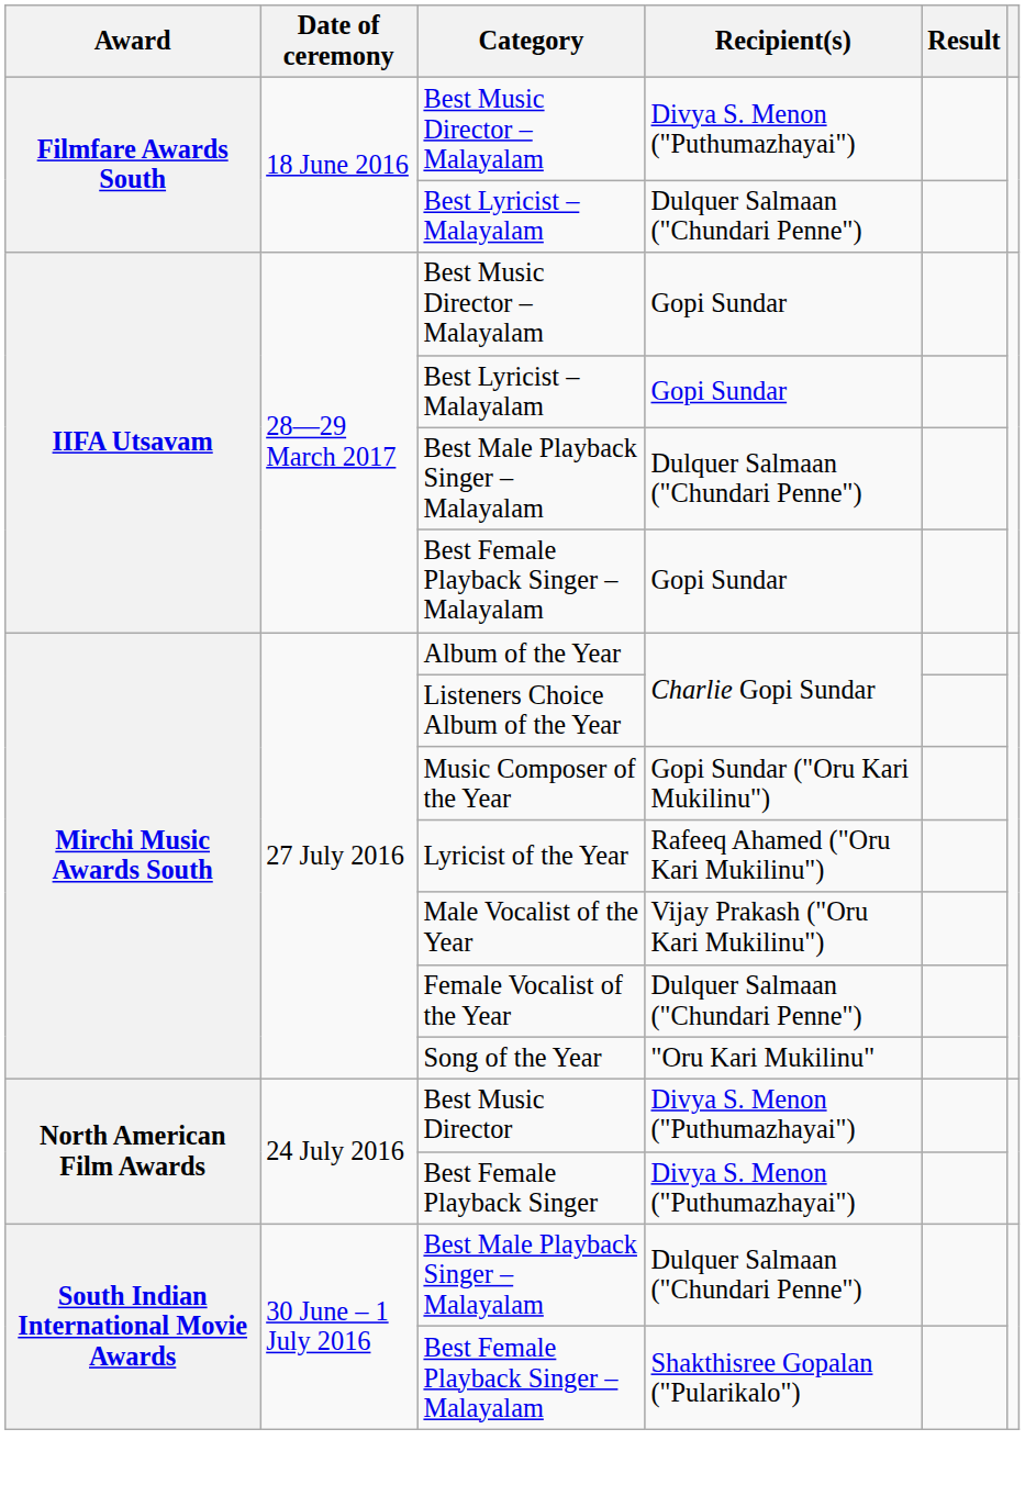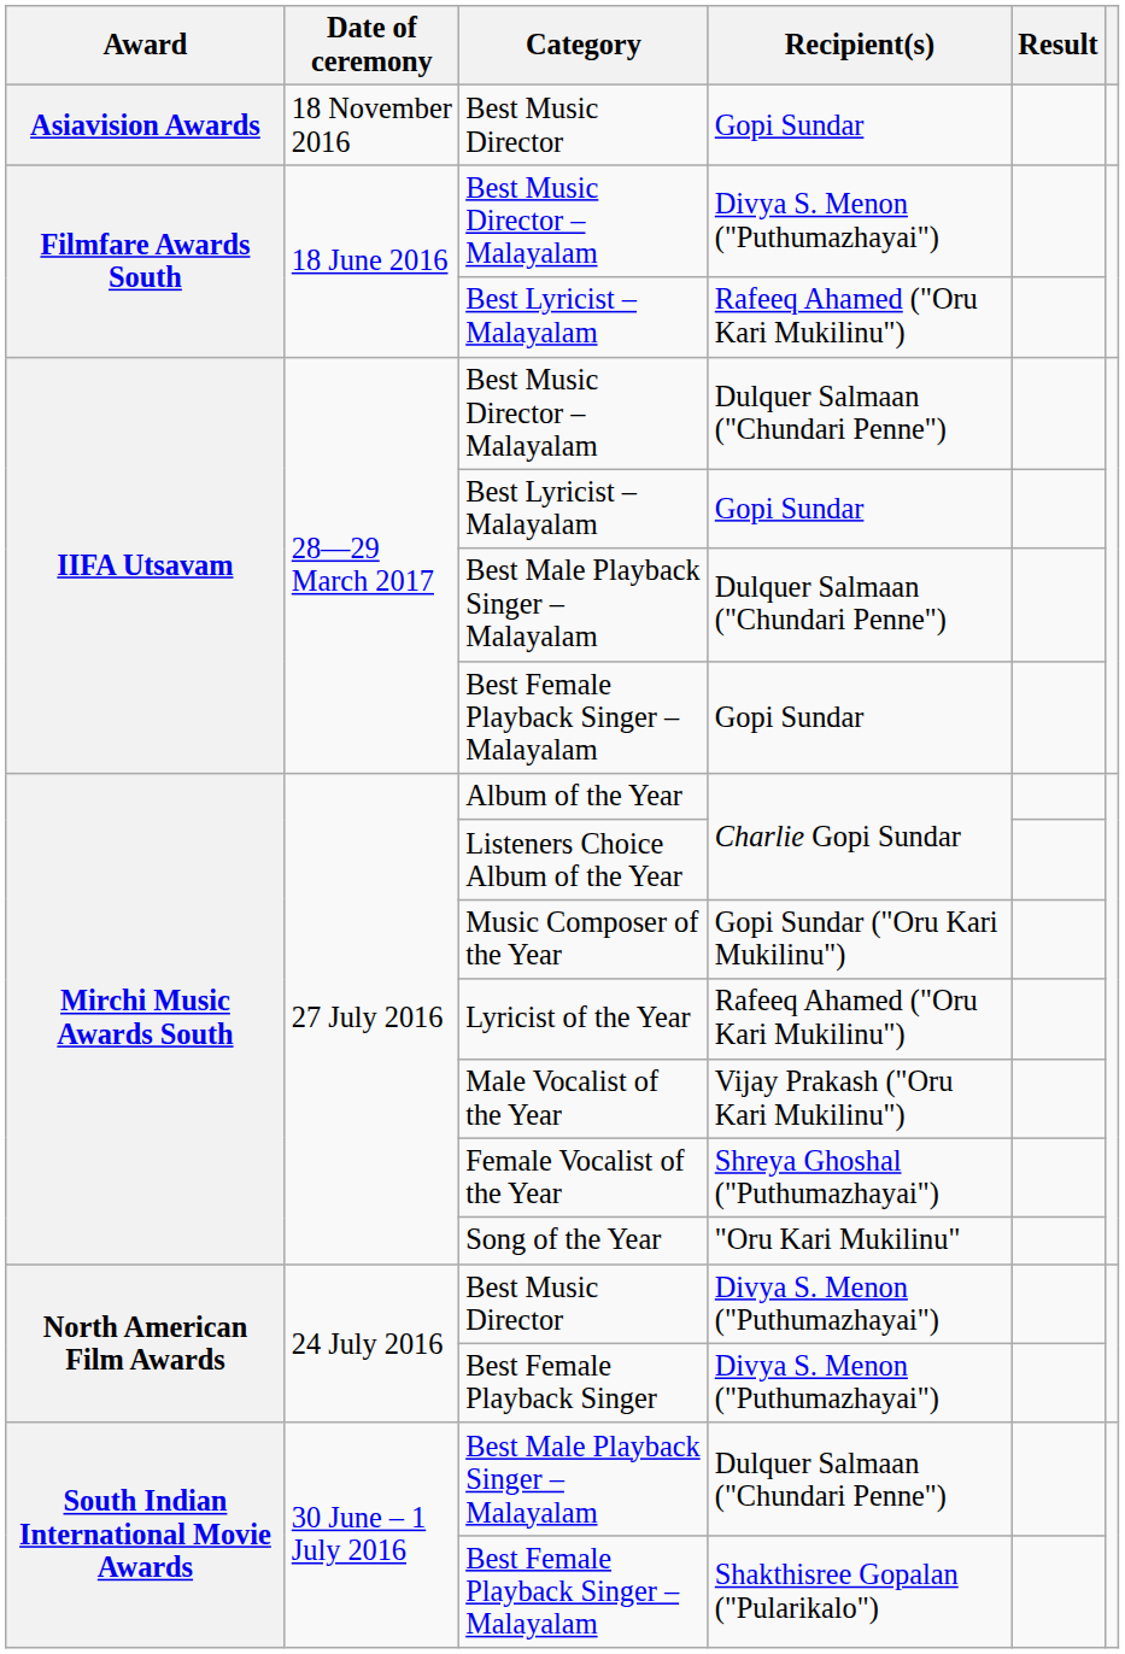 <table class="wikitable plainrowheaders sortable">
 <tr>
 <th scope="col">Award</th>
 <th scope="col">Date of ceremony</th>
 <th scope="col">Category</th>
 <th scope="col">Recipient(s)</th>
 <th scope="col" class="unsortable">Result</th>
 <th scope="col" class="unsortable"></th>
+</tr>
+<tr>
+<th scope="row"><a href='#'>Asiavision Awards</a></th>
+<td>18 November 2016</td>
+<td>Best Music Director</td>
+<td><a href='#'>Gopi Sundar</a></td>
+<td></td>
+<td></td>
 </tr>
 <tr>
 <th scope="row" rowspan="2"><a href='#'>Filmfare Awards South</a></th>
 <td rowspan="2"><a href='#'>18 June 2016</a></td>
 <td><a href='#'>Best Music Director – Malayalam</a></td>
 <td><a href='#'>Divya S. Menon</a> ("Puthumazhayai")</td>
 <td></td>
 <td rowspan="2"></td>
 </tr>
 <tr>
 <td><a href='#'>Best Lyricist – Malayalam</a></td>
-<td>Dulquer Salmaan ("Chundari Penne")</td>
+<td><a href='#'>Rafeeq Ahamed</a> ("Oru Kari Mukilinu")</td>
 <td></td>
 </tr>
 <tr>
 <th scope="row" rowspan="4"><a href='#'>IIFA Utsavam</a></th>
 <td rowspan="4"><a href='#'>28—29 March 2017</a></td>
 <td>Best Music Director – Malayalam</td>
-<td>Gopi Sundar</td>
+<td>Dulquer Salmaan ("Chundari Penne")</td>
 <td></td>
 <td rowspan="4"><br></td>
 </tr>
 <tr>
 <td>Best Lyricist – Malayalam</td>
 <td><a href='#'>Gopi Sundar</a></td>
 <td></td>
 </tr>
 <tr>
 <td>Best Male Playback Singer – Malayalam</td>
 <td>Dulquer Salmaan ("Chundari Penne")</td>
 <td></td>
 </tr>
 <tr>
 <td>Best Female Playback Singer – Malayalam</td>
 <td>Gopi Sundar</td>
 <td></td>
 </tr>
 <tr>
 <th scope="row" rowspan="7"><a href='#'>Mirchi Music Awards South</a></th>
 <td rowspan="7">27 July 2016</td>
 <td>Album of the Year</td>
 <td rowspan="2"><em>Charlie</em> Gopi Sundar</td>
 <td></td>
 <td rowspan="7"><br></td>
 </tr>
 <tr>
 <td>Listeners Choice Album of the Year</td>
 <td></td>
 </tr>
 <tr>
 <td>Music Composer of the Year</td>
 <td>Gopi Sundar ("Oru Kari Mukilinu")</td>
 <td></td>
 </tr>
 <tr>
 <td>Lyricist of the Year</td>
 <td>Rafeeq Ahamed ("Oru Kari Mukilinu")</td>
 <td></td>
 </tr>
 <tr>
 <td>Male Vocalist of the Year</td>
 <td>Vijay Prakash ("Oru Kari Mukilinu")</td>
 <td></td>
 </tr>
 <tr>
 <td>Female Vocalist of the Year</td>
-<td>Dulquer Salmaan ("Chundari Penne")</td>
+<td><a href='#'>Shreya Ghoshal</a> ("Puthumazhayai")</td>
 <td></td>
 </tr>
 <tr>
 <td>Song of the Year</td>
 <td>"Oru Kari Mukilinu"</td>
 <td></td>
 </tr>
 <tr>
 <th scope="row" rowspan="2">North American Film Awards</th>
 <td rowspan="2">24 July 2016</td>
 <td>Best Music Director</td>
 <td><a href='#'>Divya S. Menon</a> ("Puthumazhayai")</td>
 <td></td>
 <td rowspan="2"></td>
 </tr>
 <tr>
 <td>Best Female Playback Singer</td>
 <td><a href='#'>Divya S. Menon</a> ("Puthumazhayai")</td>
 <td></td>
 </tr>
 <tr>
 <th scope="row" rowspan="2"><a href='#'>South Indian International Movie Awards</a></th>
 <td rowspan="2"><a href='#'>30 June – 1 July 2016</a></td>
 <td><a href='#'>Best Male Playback Singer – Malayalam</a></td>
 <td>Dulquer Salmaan ("Chundari Penne")</td>
 <td></td>
 <td rowspan="2"></td>
 </tr>
 <tr>
 <td><a href='#'>Best Female Playback Singer – Malayalam</a></td>
 <td><a href='#'>Shakthisree Gopalan</a> ("Pularikalo")</td>
 <td></td>
 </tr>
 </table>
